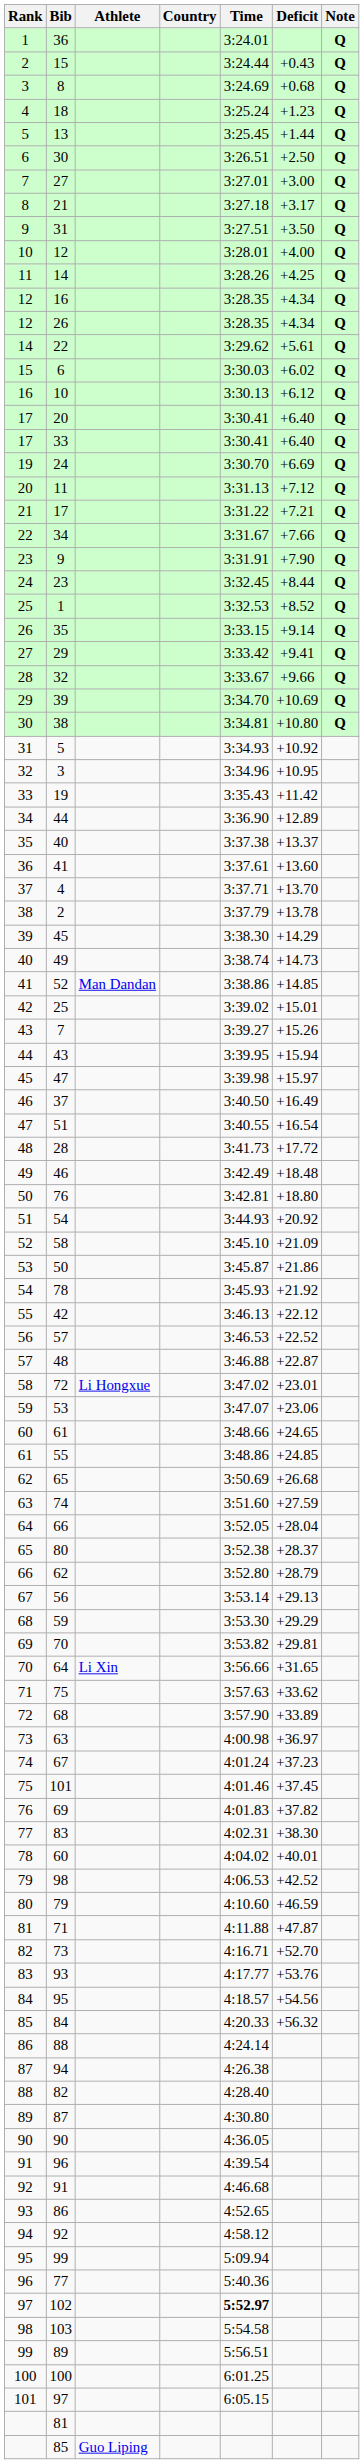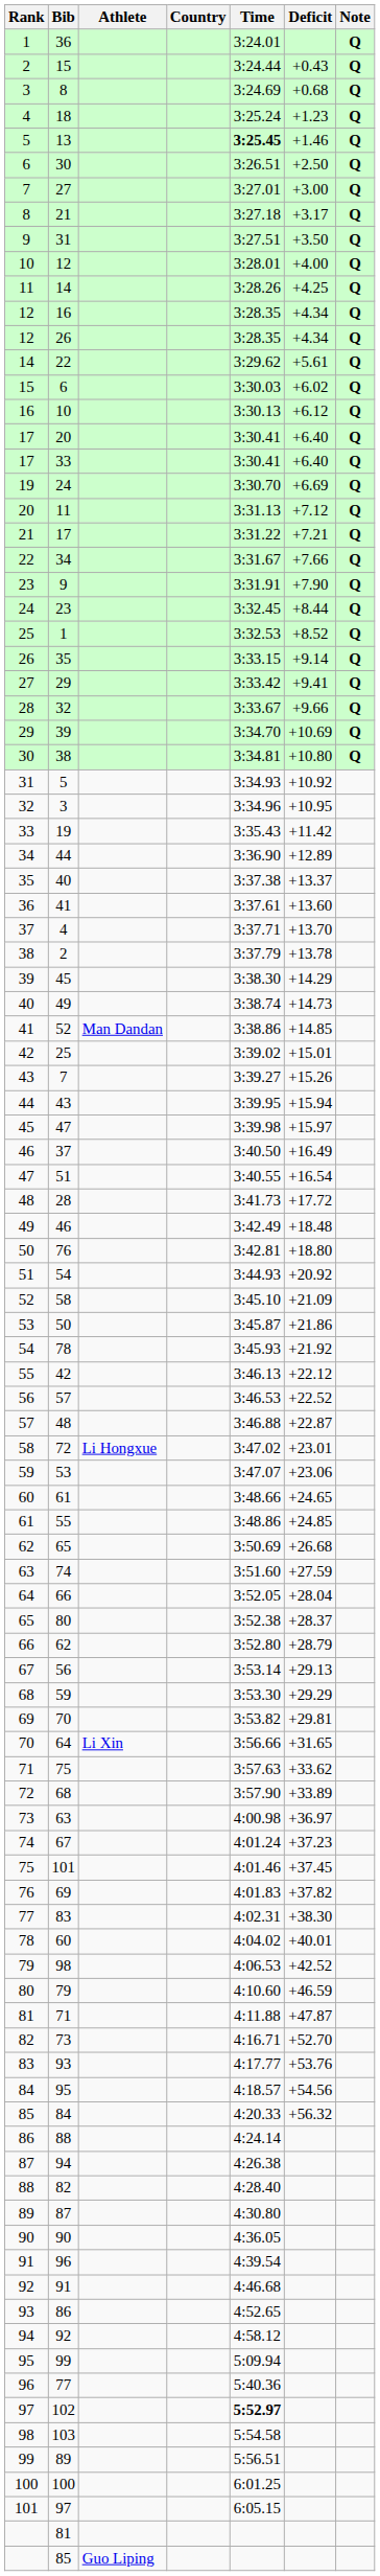 <table class="wikitable sortable" style="text-align:center">
 <tr>
 <th>Rank</th>
 <th>Bib</th>
 <th>Athlete</th>
 <th>Country</th>
 <th>Time</th>
 <th>Deficit</th>
 <th>Note</th>
 </tr>
 <tr bgcolor=ccffcc>
 <td>1</td>
 <td>36</td>
 <td align=left></td>
 <td align=left></td>
 <td>3:24.01</td>
 <td></td>
 <td><strong>Q</strong></td>
 </tr>
 <tr bgcolor=ccffcc>
 <td>2</td>
 <td>15</td>
 <td align=left></td>
 <td align=left></td>
 <td>3:24.44</td>
 <td>+0.43</td>
 <td><strong>Q</strong></td>
 </tr>
 <tr bgcolor=ccffcc>
 <td>3</td>
 <td>8</td>
 <td align=left></td>
 <td align=left></td>
 <td>3:24.69</td>
 <td>+0.68</td>
 <td><strong>Q</strong></td>
 </tr>
 <tr bgcolor=ccffcc>
 <td>4</td>
 <td>18</td>
 <td align=left></td>
 <td align=left></td>
 <td>3:25.24</td>
 <td>+1.23</td>
 <td><strong>Q</strong></td>
 </tr>
 <tr bgcolor=ccffcc>
 <td>5</td>
 <td>13</td>
 <td align=left></td>
 <td align=left></td>
-<td>3:25.45</td>
-<td>+1.44</td>
+<td><strong>3:25.45</strong></td>
+<td>+1.46</td>
 <td><strong>Q</strong></td>
 </tr>
 <tr bgcolor=ccffcc>
 <td>6</td>
 <td>30</td>
 <td align=left></td>
 <td align=left></td>
 <td>3:26.51</td>
 <td>+2.50</td>
 <td><strong>Q</strong></td>
 </tr>
 <tr bgcolor=ccffcc>
 <td>7</td>
 <td>27</td>
 <td align=left></td>
 <td align=left></td>
 <td>3:27.01</td>
 <td>+3.00</td>
 <td><strong>Q</strong></td>
 </tr>
 <tr bgcolor=ccffcc>
 <td>8</td>
 <td>21</td>
 <td align=left></td>
 <td align=left></td>
 <td>3:27.18</td>
 <td>+3.17</td>
 <td><strong>Q</strong></td>
 </tr>
 <tr bgcolor=ccffcc>
 <td>9</td>
 <td>31</td>
 <td align=left></td>
 <td align=left></td>
 <td>3:27.51</td>
 <td>+3.50</td>
 <td><strong>Q</strong></td>
 </tr>
 <tr bgcolor=ccffcc>
 <td>10</td>
 <td>12</td>
 <td align=left></td>
 <td align=left></td>
 <td>3:28.01</td>
 <td>+4.00</td>
 <td><strong>Q</strong></td>
 </tr>
 <tr bgcolor=ccffcc>
 <td>11</td>
 <td>14</td>
 <td align=left></td>
 <td align=left></td>
 <td>3:28.26</td>
 <td>+4.25</td>
 <td><strong>Q</strong></td>
 </tr>
 <tr bgcolor=ccffcc>
 <td>12</td>
 <td>16</td>
 <td align=left></td>
 <td align=left></td>
 <td>3:28.35</td>
 <td>+4.34</td>
 <td><strong>Q</strong></td>
 </tr>
 <tr bgcolor=ccffcc>
 <td>12</td>
 <td>26</td>
 <td align=left></td>
 <td align=left></td>
 <td>3:28.35</td>
 <td>+4.34</td>
 <td><strong>Q</strong></td>
 </tr>
 <tr bgcolor=ccffcc>
 <td>14</td>
 <td>22</td>
 <td align=left></td>
 <td align=left></td>
 <td>3:29.62</td>
 <td>+5.61</td>
 <td><strong>Q</strong></td>
 </tr>
 <tr bgcolor=ccffcc>
 <td>15</td>
 <td>6</td>
 <td align=left></td>
 <td align=left></td>
 <td>3:30.03</td>
 <td>+6.02</td>
 <td><strong>Q</strong></td>
 </tr>
 <tr bgcolor=ccffcc>
 <td>16</td>
 <td>10</td>
 <td align=left></td>
 <td align=left></td>
 <td>3:30.13</td>
 <td>+6.12</td>
 <td><strong>Q</strong></td>
 </tr>
 <tr bgcolor=ccffcc>
 <td>17</td>
 <td>20</td>
 <td align=left></td>
 <td align=left></td>
 <td>3:30.41</td>
 <td>+6.40</td>
 <td><strong>Q</strong></td>
 </tr>
 <tr bgcolor=ccffcc>
 <td>17</td>
 <td>33</td>
 <td align=left></td>
 <td align=left></td>
 <td>3:30.41</td>
 <td>+6.40</td>
 <td><strong>Q</strong></td>
 </tr>
 <tr bgcolor=ccffcc>
 <td>19</td>
 <td>24</td>
 <td align=left></td>
 <td align=left></td>
 <td>3:30.70</td>
 <td>+6.69</td>
 <td><strong>Q</strong></td>
 </tr>
 <tr bgcolor=ccffcc>
 <td>20</td>
 <td>11</td>
 <td align=left></td>
 <td align=left></td>
 <td>3:31.13</td>
 <td>+7.12</td>
 <td><strong>Q</strong></td>
 </tr>
 <tr bgcolor=ccffcc>
 <td>21</td>
 <td>17</td>
 <td align=left></td>
 <td align=left></td>
 <td>3:31.22</td>
 <td>+7.21</td>
 <td><strong>Q</strong></td>
 </tr>
 <tr bgcolor=ccffcc>
 <td>22</td>
 <td>34</td>
 <td align=left></td>
 <td align=left></td>
 <td>3:31.67</td>
 <td>+7.66</td>
 <td><strong>Q</strong></td>
 </tr>
 <tr bgcolor=ccffcc>
 <td>23</td>
 <td>9</td>
 <td align=left></td>
 <td align=left></td>
 <td>3:31.91</td>
 <td>+7.90</td>
 <td><strong>Q</strong></td>
 </tr>
 <tr bgcolor=ccffcc>
 <td>24</td>
 <td>23</td>
 <td align=left></td>
 <td align=left></td>
 <td>3:32.45</td>
 <td>+8.44</td>
 <td><strong>Q</strong></td>
 </tr>
 <tr bgcolor=ccffcc>
 <td>25</td>
 <td>1</td>
 <td align=left></td>
 <td align=left></td>
 <td>3:32.53</td>
 <td>+8.52</td>
 <td><strong>Q</strong></td>
 </tr>
 <tr bgcolor=ccffcc>
 <td>26</td>
 <td>35</td>
 <td align=left></td>
 <td align=left></td>
 <td>3:33.15</td>
 <td>+9.14</td>
 <td><strong>Q</strong></td>
 </tr>
 <tr bgcolor=ccffcc>
 <td>27</td>
 <td>29</td>
 <td align=left></td>
 <td align=left></td>
 <td>3:33.42</td>
 <td>+9.41</td>
 <td><strong>Q</strong></td>
 </tr>
 <tr bgcolor=ccffcc>
 <td>28</td>
 <td>32</td>
 <td align=left></td>
 <td align=left></td>
 <td>3:33.67</td>
 <td>+9.66</td>
 <td><strong>Q</strong></td>
 </tr>
 <tr bgcolor=ccffcc>
 <td>29</td>
 <td>39</td>
 <td align=left></td>
 <td align=left></td>
 <td>3:34.70</td>
 <td>+10.69</td>
 <td><strong>Q</strong></td>
 </tr>
 <tr bgcolor=ccffcc>
 <td>30</td>
 <td>38</td>
 <td align=left></td>
 <td align=left></td>
 <td>3:34.81</td>
 <td>+10.80</td>
 <td><strong>Q</strong></td>
 </tr>
 <tr>
 <td>31</td>
 <td>5</td>
 <td align=left></td>
 <td align=left></td>
 <td>3:34.93</td>
 <td>+10.92</td>
 <td></td>
 </tr>
 <tr>
 <td>32</td>
 <td>3</td>
 <td align=left></td>
 <td align=left></td>
 <td>3:34.96</td>
 <td>+10.95</td>
 <td></td>
 </tr>
 <tr>
 <td>33</td>
 <td>19</td>
 <td align=left></td>
 <td align=left></td>
 <td>3:35.43</td>
 <td>+11.42</td>
 <td></td>
 </tr>
 <tr>
 <td>34</td>
 <td>44</td>
 <td align=left></td>
 <td align=left></td>
 <td>3:36.90</td>
 <td>+12.89</td>
 <td></td>
 </tr>
 <tr>
 <td>35</td>
 <td>40</td>
 <td align=left></td>
 <td align=left></td>
 <td>3:37.38</td>
 <td>+13.37</td>
 <td></td>
 </tr>
 <tr>
 <td>36</td>
 <td>41</td>
 <td align=left></td>
 <td align=left></td>
 <td>3:37.61</td>
 <td>+13.60</td>
 <td></td>
 </tr>
 <tr>
 <td>37</td>
 <td>4</td>
 <td align=left></td>
 <td align=left></td>
 <td>3:37.71</td>
 <td>+13.70</td>
 <td></td>
 </tr>
 <tr>
 <td>38</td>
 <td>2</td>
 <td align=left></td>
 <td align=left></td>
 <td>3:37.79</td>
 <td>+13.78</td>
 <td></td>
 </tr>
 <tr>
 <td>39</td>
 <td>45</td>
 <td align=left></td>
 <td align=left></td>
 <td>3:38.30</td>
 <td>+14.29</td>
 <td></td>
 </tr>
 <tr>
 <td>40</td>
 <td>49</td>
 <td align=left></td>
 <td align=left></td>
 <td>3:38.74</td>
 <td>+14.73</td>
 <td></td>
 </tr>
 <tr>
 <td>41</td>
 <td>52</td>
 <td align=left><a href='#'>Man Dandan</a></td>
 <td align=left></td>
 <td>3:38.86</td>
 <td>+14.85</td>
 <td></td>
 </tr>
 <tr>
 <td>42</td>
 <td>25</td>
 <td align=left></td>
 <td align=left></td>
 <td>3:39.02</td>
 <td>+15.01</td>
 <td></td>
 </tr>
 <tr>
 <td>43</td>
 <td>7</td>
 <td align=left></td>
 <td align=left></td>
 <td>3:39.27</td>
 <td>+15.26</td>
 <td></td>
 </tr>
 <tr>
 <td>44</td>
 <td>43</td>
 <td align=left></td>
 <td align=left></td>
 <td>3:39.95</td>
 <td>+15.94</td>
 <td></td>
 </tr>
 <tr>
 <td>45</td>
 <td>47</td>
 <td align=left></td>
 <td align=left></td>
 <td>3:39.98</td>
 <td>+15.97</td>
 <td></td>
 </tr>
 <tr>
 <td>46</td>
 <td>37</td>
 <td align=left></td>
 <td align=left></td>
 <td>3:40.50</td>
 <td>+16.49</td>
 <td></td>
 </tr>
 <tr>
 <td>47</td>
 <td>51</td>
 <td align=left></td>
 <td align=left></td>
 <td>3:40.55</td>
 <td>+16.54</td>
 <td></td>
 </tr>
 <tr>
 <td>48</td>
 <td>28</td>
 <td align=left></td>
 <td align=left></td>
 <td>3:41.73</td>
 <td>+17.72</td>
 <td></td>
 </tr>
 <tr>
 <td>49</td>
 <td>46</td>
 <td align=left></td>
 <td align=left></td>
 <td>3:42.49</td>
 <td>+18.48</td>
 <td></td>
 </tr>
 <tr>
 <td>50</td>
 <td>76</td>
 <td align=left></td>
 <td align=left></td>
 <td>3:42.81</td>
 <td>+18.80</td>
 <td></td>
 </tr>
 <tr>
 <td>51</td>
 <td>54</td>
 <td align=left></td>
 <td align=left></td>
 <td>3:44.93</td>
 <td>+20.92</td>
 <td></td>
 </tr>
 <tr>
 <td>52</td>
 <td>58</td>
 <td align=left></td>
 <td align=left></td>
 <td>3:45.10</td>
 <td>+21.09</td>
 <td></td>
 </tr>
 <tr>
 <td>53</td>
 <td>50</td>
 <td align=left></td>
 <td align=left></td>
 <td>3:45.87</td>
 <td>+21.86</td>
 <td></td>
 </tr>
 <tr>
 <td>54</td>
 <td>78</td>
 <td align=left></td>
 <td align=left></td>
 <td>3:45.93</td>
 <td>+21.92</td>
 <td></td>
 </tr>
 <tr>
 <td>55</td>
 <td>42</td>
 <td align=left></td>
 <td align=left></td>
 <td>3:46.13</td>
 <td>+22.12</td>
 <td></td>
 </tr>
 <tr>
 <td>56</td>
 <td>57</td>
 <td align=left></td>
 <td align=left></td>
 <td>3:46.53</td>
 <td>+22.52</td>
 <td></td>
 </tr>
 <tr>
 <td>57</td>
 <td>48</td>
 <td align=left></td>
 <td align=left></td>
 <td>3:46.88</td>
 <td>+22.87</td>
 <td></td>
 </tr>
 <tr>
 <td>58</td>
 <td>72</td>
 <td align=left><a href='#'>Li Hongxue</a></td>
 <td align=left></td>
 <td>3:47.02</td>
 <td>+23.01</td>
 <td></td>
 </tr>
 <tr>
 <td>59</td>
 <td>53</td>
 <td align=left></td>
 <td align=left></td>
 <td>3:47.07</td>
 <td>+23.06</td>
 <td></td>
 </tr>
 <tr>
 <td>60</td>
 <td>61</td>
 <td align=left></td>
 <td align=left></td>
 <td>3:48.66</td>
 <td>+24.65</td>
 <td></td>
 </tr>
 <tr>
 <td>61</td>
 <td>55</td>
 <td align=left></td>
 <td align=left></td>
 <td>3:48.86</td>
 <td>+24.85</td>
 <td></td>
 </tr>
 <tr>
 <td>62</td>
 <td>65</td>
 <td align=left></td>
 <td align=left></td>
 <td>3:50.69</td>
 <td>+26.68</td>
 <td></td>
 </tr>
 <tr>
 <td>63</td>
 <td>74</td>
 <td align=left></td>
 <td align=left></td>
 <td>3:51.60</td>
 <td>+27.59</td>
 <td></td>
 </tr>
 <tr>
 <td>64</td>
 <td>66</td>
 <td align=left></td>
 <td align=left></td>
 <td>3:52.05</td>
 <td>+28.04</td>
 <td></td>
 </tr>
 <tr>
 <td>65</td>
 <td>80</td>
 <td align=left></td>
 <td align=left></td>
 <td>3:52.38</td>
 <td>+28.37</td>
 <td></td>
 </tr>
 <tr>
 <td>66</td>
 <td>62</td>
 <td align=left></td>
 <td align=left></td>
 <td>3:52.80</td>
 <td>+28.79</td>
 <td></td>
 </tr>
 <tr>
 <td>67</td>
 <td>56</td>
 <td align=left></td>
 <td align=left></td>
 <td>3:53.14</td>
 <td>+29.13</td>
 <td></td>
 </tr>
 <tr>
 <td>68</td>
 <td>59</td>
 <td align=left></td>
 <td align=left></td>
 <td>3:53.30</td>
 <td>+29.29</td>
 <td></td>
 </tr>
 <tr>
 <td>69</td>
 <td>70</td>
 <td align=left></td>
 <td align=left></td>
 <td>3:53.82</td>
 <td>+29.81</td>
 <td></td>
 </tr>
 <tr>
 <td>70</td>
 <td>64</td>
 <td align=left><a href='#'>Li Xin</a></td>
 <td align=left></td>
 <td>3:56.66</td>
 <td>+31.65</td>
 <td></td>
 </tr>
 <tr>
 <td>71</td>
 <td>75</td>
 <td align=left></td>
 <td align=left></td>
 <td>3:57.63</td>
 <td>+33.62</td>
 <td></td>
 </tr>
 <tr>
 <td>72</td>
 <td>68</td>
 <td align=left></td>
 <td align=left></td>
 <td>3:57.90</td>
 <td>+33.89</td>
 <td></td>
 </tr>
 <tr>
 <td>73</td>
 <td>63</td>
 <td align=left></td>
 <td align=left></td>
 <td>4:00.98</td>
 <td>+36.97</td>
 <td></td>
 </tr>
 <tr>
 <td>74</td>
 <td>67</td>
 <td align=left></td>
 <td align=left></td>
 <td>4:01.24</td>
 <td>+37.23</td>
 <td></td>
 </tr>
 <tr>
 <td>75</td>
 <td>101</td>
 <td align=left></td>
 <td align=left></td>
 <td>4:01.46</td>
 <td>+37.45</td>
 <td></td>
 </tr>
 <tr>
 <td>76</td>
 <td>69</td>
 <td align=left></td>
 <td align=left></td>
 <td>4:01.83</td>
 <td>+37.82</td>
 <td></td>
 </tr>
 <tr>
 <td>77</td>
 <td>83</td>
 <td align=left></td>
 <td align=left></td>
 <td>4:02.31</td>
 <td>+38.30</td>
 <td></td>
 </tr>
 <tr>
 <td>78</td>
 <td>60</td>
 <td align=left></td>
 <td align=left></td>
 <td>4:04.02</td>
 <td>+40.01</td>
 <td></td>
 </tr>
 <tr>
 <td>79</td>
 <td>98</td>
 <td align=left></td>
 <td align=left></td>
 <td>4:06.53</td>
 <td>+42.52</td>
 <td></td>
 </tr>
 <tr>
 <td>80</td>
 <td>79</td>
 <td align=left></td>
 <td align=left></td>
 <td>4:10.60</td>
 <td>+46.59</td>
 <td></td>
 </tr>
 <tr>
 <td>81</td>
 <td>71</td>
 <td align=left></td>
 <td align=left></td>
 <td>4:11.88</td>
 <td>+47.87</td>
 <td></td>
 </tr>
 <tr>
 <td>82</td>
 <td>73</td>
 <td align=left></td>
 <td align=left></td>
 <td>4:16.71</td>
 <td>+52.70</td>
 <td></td>
 </tr>
 <tr>
 <td>83</td>
 <td>93</td>
 <td align=left></td>
 <td align=left></td>
 <td>4:17.77</td>
 <td>+53.76</td>
 <td></td>
 </tr>
 <tr>
 <td>84</td>
 <td>95</td>
 <td align=left></td>
 <td align=left></td>
 <td>4:18.57</td>
 <td>+54.56</td>
 <td></td>
 </tr>
 <tr>
 <td>85</td>
 <td>84</td>
 <td align=left></td>
 <td align=left></td>
 <td>4:20.33</td>
 <td>+56.32</td>
 <td></td>
 </tr>
 <tr>
 <td>86</td>
 <td>88</td>
 <td align=left></td>
 <td align=left></td>
 <td>4:24.14</td>
 <td></td>
 <td></td>
 </tr>
 <tr>
 <td>87</td>
 <td>94</td>
 <td align=left></td>
 <td align=left></td>
 <td>4:26.38</td>
 <td></td>
 <td></td>
 </tr>
 <tr>
 <td>88</td>
 <td>82</td>
 <td align=left></td>
 <td align=left></td>
 <td>4:28.40</td>
 <td></td>
 <td></td>
 </tr>
 <tr>
 <td>89</td>
 <td>87</td>
 <td align=left></td>
 <td align=left></td>
 <td>4:30.80</td>
 <td></td>
 <td></td>
 </tr>
 <tr>
 <td>90</td>
 <td>90</td>
 <td align=left></td>
 <td align=left></td>
 <td>4:36.05</td>
 <td></td>
 <td></td>
 </tr>
 <tr>
 <td>91</td>
 <td>96</td>
 <td align=left></td>
 <td align=left></td>
 <td>4:39.54</td>
 <td></td>
 <td></td>
 </tr>
 <tr>
 <td>92</td>
 <td>91</td>
 <td align=left></td>
 <td align=left></td>
 <td>4:46.68</td>
 <td></td>
 <td></td>
 </tr>
 <tr>
 <td>93</td>
 <td>86</td>
 <td align=left></td>
 <td align=left></td>
 <td>4:52.65</td>
 <td></td>
 <td></td>
 </tr>
 <tr>
 <td>94</td>
 <td>92</td>
 <td align=left></td>
 <td align=left></td>
 <td>4:58.12</td>
 <td></td>
 <td></td>
 </tr>
 <tr>
 <td>95</td>
 <td>99</td>
 <td align=left></td>
 <td align=left></td>
 <td>5:09.94</td>
 <td></td>
 <td></td>
 </tr>
 <tr>
 <td>96</td>
 <td>77</td>
 <td align=left></td>
 <td align=left></td>
 <td>5:40.36</td>
 <td></td>
 <td></td>
 </tr>
 <tr>
 <td>97</td>
 <td>102</td>
 <td align=left></td>
 <td align=left></td>
 <td><strong>5:52.97</strong></td>
 <td></td>
 <td></td>
 </tr>
 <tr>
 <td>98</td>
 <td>103</td>
 <td align=left></td>
 <td align=left></td>
 <td>5:54.58</td>
 <td></td>
 <td></td>
 </tr>
 <tr>
 <td>99</td>
 <td>89</td>
 <td align=left></td>
 <td align=left></td>
 <td>5:56.51</td>
 <td></td>
 <td></td>
 </tr>
 <tr>
 <td>100</td>
 <td>100</td>
 <td align=left></td>
 <td align=left></td>
 <td>6:01.25</td>
 <td></td>
 <td></td>
 </tr>
 <tr>
 <td>101</td>
 <td>97</td>
 <td align=left></td>
 <td align=left></td>
 <td>6:05.15</td>
 <td></td>
 <td></td>
 </tr>
 <tr>
 <td></td>
 <td>81</td>
 <td align=left></td>
 <td align=left></td>
 <td></td>
 <td></td>
 <td></td>
 </tr>
 <tr>
 <td></td>
 <td>85</td>
 <td align=left><a href='#'>Guo Liping</a></td>
 <td align=left></td>
 <td></td>
 <td></td>
 <td></td>
 </tr>
 </table>
